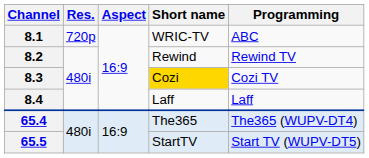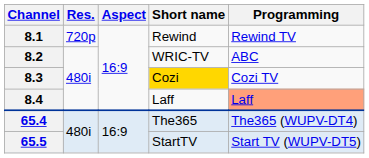 <table class="wikitable">
 <tr>
 <th scope = "col"><a href='#'>Channel</a></th>
 <th scope = "col"><a href='#'>Res.</a></th>
 <th scope = "col"><a href='#'>Aspect</a></th>
 <th scope = "col">Short name</th>
 <th scope = "col">Programming</th>
 </tr>
 <tr>
 <th scope = "row">8.1</th>
 <td><a href='#'>720p</a></td>
 <td rowspan=4><a href='#'>16:9</a></td>
-<td>WRIC-TV</td>
-<td><a href='#'>ABC</a></td>
+<td>Rewind</td>
+<td><a href='#'>Rewind TV</a></td>
 </tr>
 <tr>
 <th scope = "row">8.2</th>
 <td rowspan=3><a href='#'>480i</a></td>
-<td>Rewind</td>
-<td><a href='#'>Rewind TV</a></td>
+<td>WRIC-TV</td>
+<td><a href='#'>ABC</a></td>
 </tr>
 <tr>
 <th scope = "row">8.3</th>
 <td style="background: gold;">Cozi</td>
 <td><a href='#'>Cozi TV</a></td>
 </tr>
 <tr>
 <th scope = "row">8.4</th>
 <td>Laff</td>
-<td><a href='#'>Laff</a></td>
+<td style="background: lightsalmon;"><a href='#'>Laff</a></td>
 </tr>
 <tr style="background-color:#DFEBF6; border-top: 2px solid #003399;">
 <th scope="row"><a href='#'>65.4</a></th>
 <td rowspan=2>480i</td>
 <td rowspan=2>16:9</td>
 <td>The365</td>
 <td><a href='#'>The365</a> (<a href='#'>WUPV-DT4</a>)</td>
 </tr>
 <tr style="background-color:#DFEBF6">
 <th scope="row"><a href='#'>65.5</a></th>
 <td>StartTV</td>
 <td><a href='#'>Start TV</a> (<a href='#'>WUPV-DT5</a>)</td>
 </tr>
 </table>
